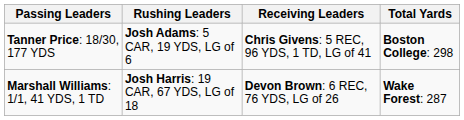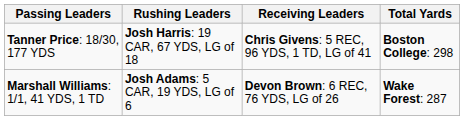 <table class="wikitable">
 <tr>
 <th>Passing Leaders</th>
 <th>Rushing Leaders</th>
 <th>Receiving Leaders</th>
 <th>Total Yards</th>
 </tr>
 <tr>
 <td><strong>Tanner Price</strong>: 18/30, 177 YDS</td>
-<td><strong>Josh Adams</strong>: 5 CAR, 19 YDS, LG of 6</td>
+<td><strong>Josh Harris</strong>: 19 CAR, 67 YDS, LG of 18</td>
 <td><strong>Chris Givens</strong>: 5 REC, 96 YDS, 1 TD, LG of 41</td>
 <td><strong>Boston College</strong>: 298</td>
 </tr>
 <tr>
 <td><strong>Marshall Williams</strong>: 1/1, 41 YDS, 1 TD</td>
-<td><strong>Josh Harris</strong>: 19 CAR, 67 YDS, LG of 18</td>
+<td><strong>Josh Adams</strong>: 5 CAR, 19 YDS, LG of 6</td>
 <td><strong>Devon Brown</strong>: 6 REC, 76 YDS, LG of 26</td>
 <td><strong>Wake Forest</strong>: 287</td>
 </tr>
 </table>
